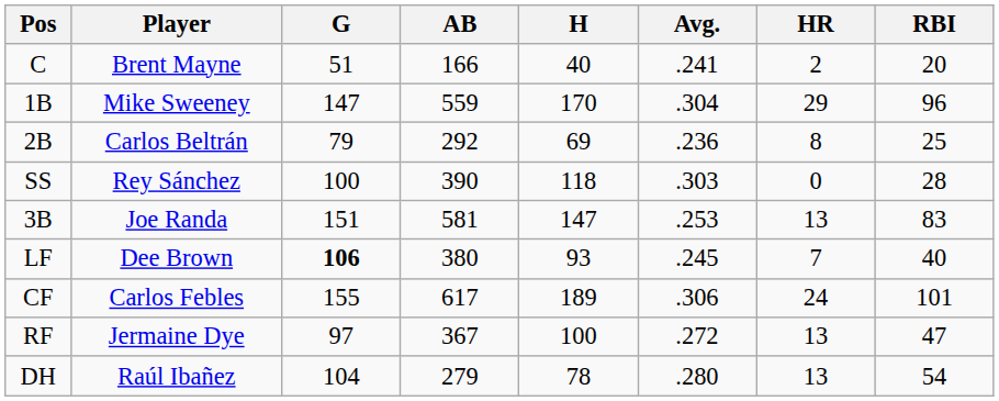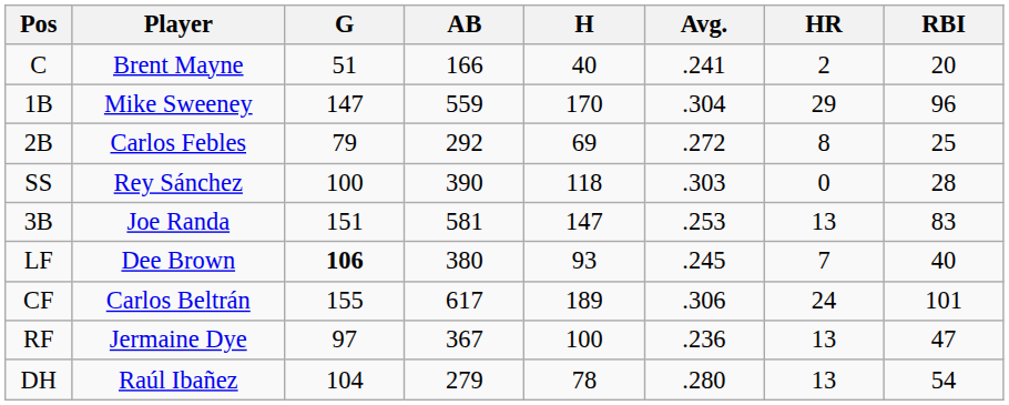 <table class="wikitable sortable">
 <tr>
 <th bgcolor="#DDDDFF" width="5%">Pos</th>
 <th bgcolor="#DDDDFF" width="16%">Player</th>
 <th bgcolor="#DDDDFF" width="9%">G</th>
 <th bgcolor="#DDDDFF" width="9%">AB</th>
 <th bgcolor="#DDDDFF" width="9%">H</th>
 <th bgcolor="#DDDDFF" width="9%">Avg.</th>
 <th bgcolor="#DDDDFF" width="9%">HR</th>
 <th bgcolor="#DDDDFF" width="9%">RBI</th>
 </tr>
 <tr align="center">
 <td>C</td>
 <td><a href='#'>Brent Mayne</a></td>
 <td>51</td>
 <td>166</td>
 <td>40</td>
 <td>.241</td>
 <td>2</td>
 <td>20</td>
 </tr>
 <tr align=center>
 <td>1B</td>
 <td><a href='#'>Mike Sweeney</a></td>
 <td>147</td>
 <td>559</td>
 <td>170</td>
 <td>.304</td>
 <td>29</td>
 <td>96</td>
 </tr>
 <tr align=center>
 <td>2B</td>
-<td><a href='#'>Carlos Beltrán</a></td>
+<td><a href='#'>Carlos Febles</a></td>
 <td>79</td>
 <td>292</td>
 <td>69</td>
-<td>.236</td>
+<td>.272</td>
 <td>8</td>
 <td>25</td>
 </tr>
 <tr align=center>
 <td>SS</td>
 <td><a href='#'>Rey Sánchez</a></td>
 <td>100</td>
 <td>390</td>
 <td>118</td>
 <td>.303</td>
 <td>0</td>
 <td>28</td>
 </tr>
 <tr align=center>
 <td>3B</td>
 <td><a href='#'>Joe Randa</a></td>
 <td>151</td>
 <td>581</td>
 <td>147</td>
 <td>.253</td>
 <td>13</td>
 <td>83</td>
 </tr>
 <tr align=center>
 <td>LF</td>
 <td><a href='#'>Dee Brown</a></td>
 <td><strong>106</strong></td>
 <td>380</td>
 <td>93</td>
 <td>.245</td>
 <td>7</td>
 <td>40</td>
 </tr>
 <tr align=center>
 <td>CF</td>
-<td><a href='#'>Carlos Febles</a></td>
+<td><a href='#'>Carlos Beltrán</a></td>
 <td>155</td>
 <td>617</td>
 <td>189</td>
 <td>.306</td>
 <td>24</td>
 <td>101</td>
 </tr>
 <tr align=center>
 <td>RF</td>
 <td><a href='#'>Jermaine Dye</a></td>
 <td>97</td>
 <td>367</td>
 <td>100</td>
-<td>.272</td>
+<td>.236</td>
 <td>13</td>
 <td>47</td>
 </tr>
 <tr align=center>
 <td>DH</td>
 <td><a href='#'>Raúl Ibañez</a></td>
 <td>104</td>
 <td>279</td>
 <td>78</td>
 <td>.280</td>
 <td>13</td>
 <td>54</td>
 </tr>
 </table>
